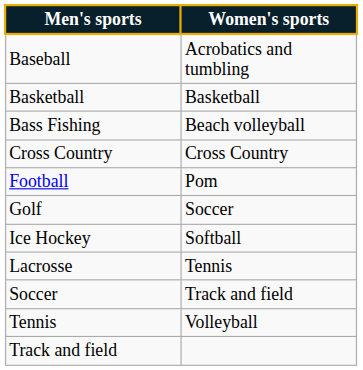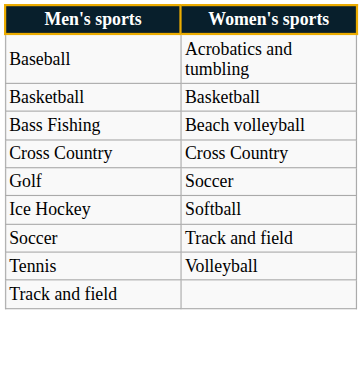 <table class="wikitable"; style= "text-align: ">
 <tr>
 <th width= 150px style = "background:#081F2C; color:white; border:2px solid #ECAC00">Men's sports</th>
 <th width= 150px style = "background:#081F2C; color:white; border:2px solid #ECAC00">Women's sports</th>
 </tr>
 <tr>
 <td>Baseball</td>
 <td>Acrobatics and tumbling</td>
 </tr>
 <tr>
 <td>Basketball</td>
 <td>Basketball</td>
 </tr>
 <tr>
 <td>Bass Fishing</td>
 <td>Beach volleyball</td>
 </tr>
 <tr>
 <td>Cross Country</td>
 <td>Cross Country</td>
 </tr>
 <tr>
-<td><a href='#'>Football</a></td>
-<td>Pom</td>
-</tr>
-<tr>
 <td>Golf</td>
 <td>Soccer</td>
 </tr>
 <tr>
 <td>Ice Hockey</td>
 <td>Softball</td>
-</tr>
-<tr>
-<td>Lacrosse</td>
-<td>Tennis</td>
 </tr>
 <tr>
 <td>Soccer</td>
 <td>Track and field</td>
 </tr>
 <tr>
 <td>Tennis</td>
 <td>Volleyball</td>
 </tr>
 <tr>
 <td>Track and field</td>
 <td></td>
 </tr>
 </table>
